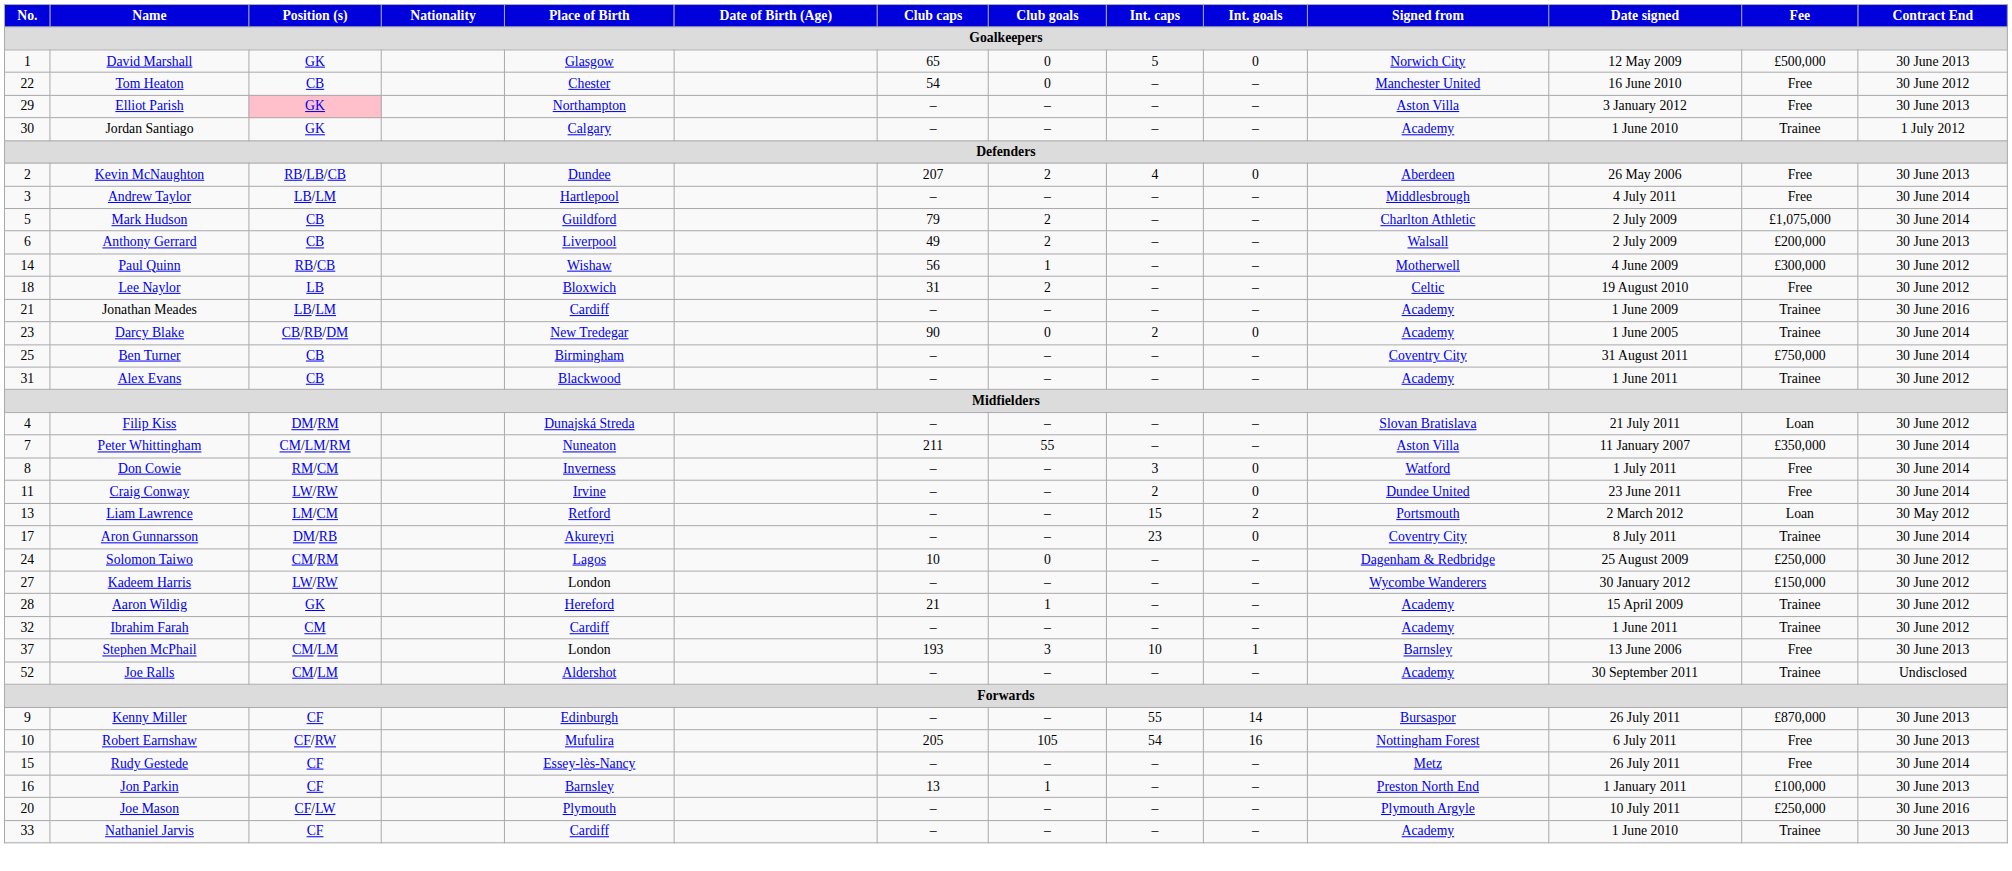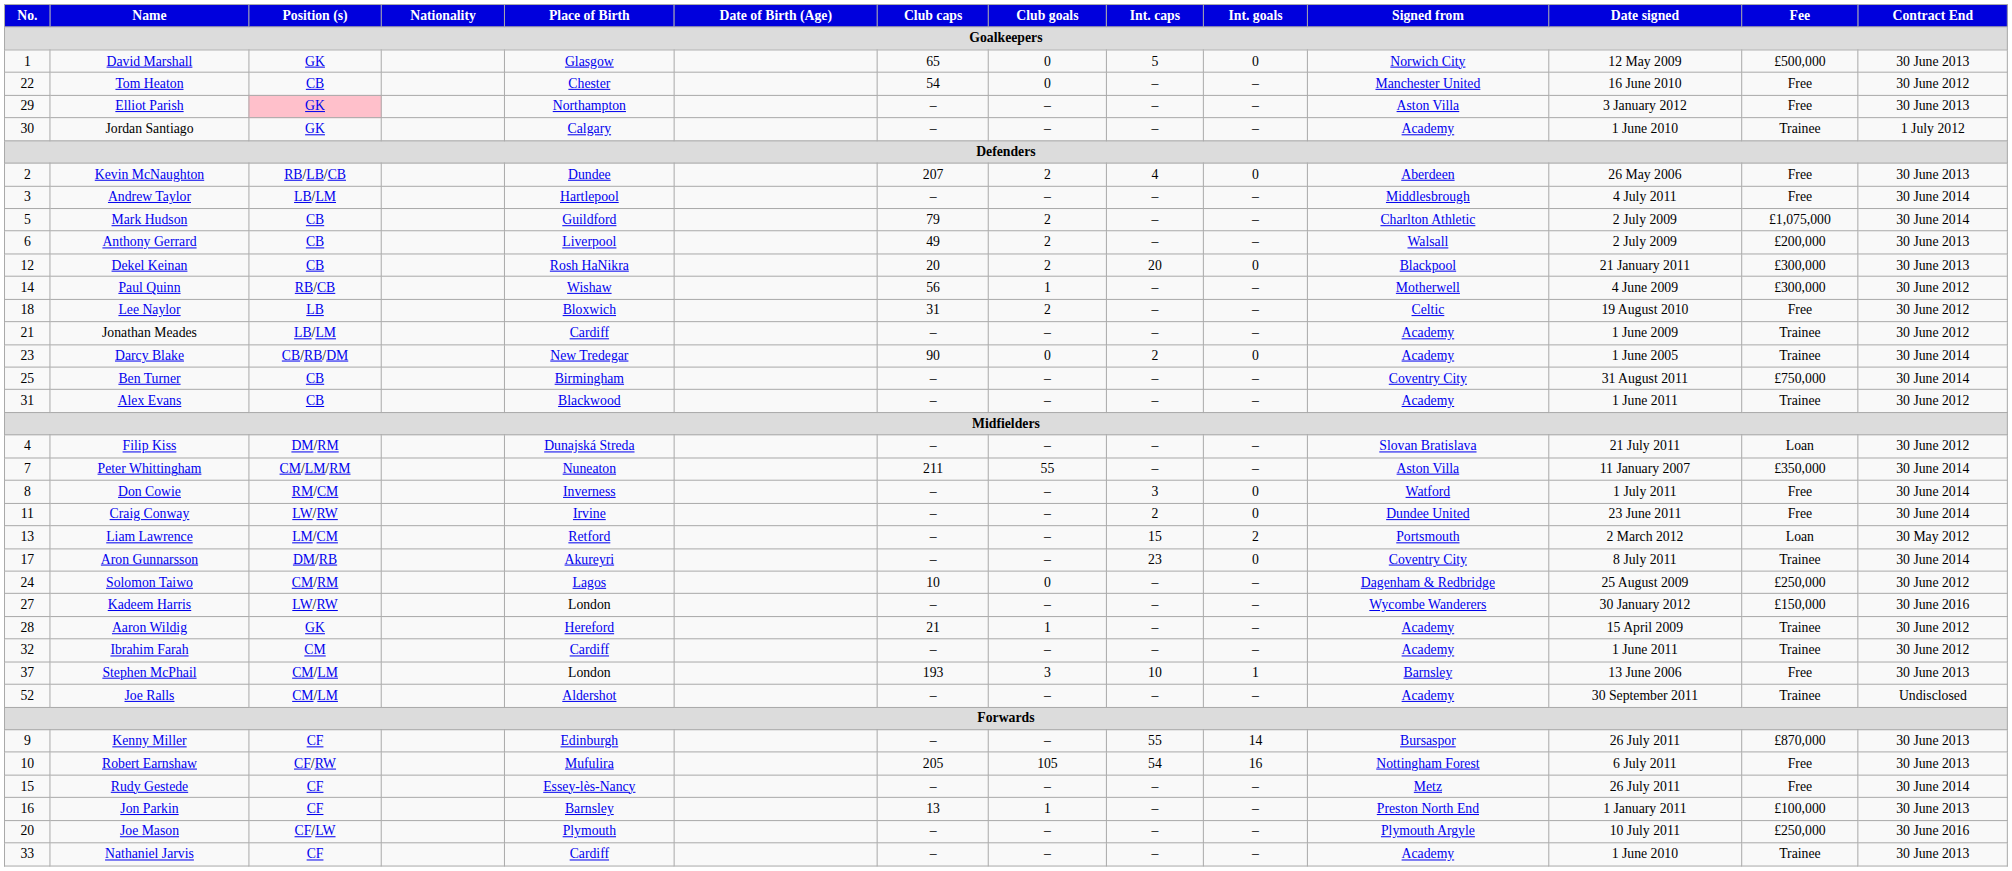 <table class="wikitable" style="text-align:center; font-size:85%; width:100%;">
 <tr>
 <th style="background:#0000DD; color:#FFFFFF; text-align:center;">No.</th>
 <th style="background:#0000DD; color:#FFFFFF; text-align:center;">Name</th>
 <th style="background:#0000DD; color:#FFFFFF; text-align:center;">Position (s)</th>
 <th style="background:#0000DD; color:#FFFFFF; text-align:center;">Nationality</th>
 <th style="background:#0000DD; color:#FFFFFF; text-align:center;">Place of Birth</th>
 <th style="background:#0000DD; color:#FFFFFF; text-align:center;">Date of Birth (Age)</th>
 <th style="background:#0000DD; color:#FFFFFF; text-align:center;">Club caps</th>
 <th style="background:#0000DD; color:#FFFFFF; text-align:center;">Club goals</th>
 <th style="background:#0000DD; color:#FFFFFF; text-align:center;">Int. caps</th>
 <th style="background:#0000DD; color:#FFFFFF; text-align:center;">Int. goals</th>
 <th style="background:#0000DD; color:#FFFFFF; text-align:center;">Signed from</th>
 <th style="background:#0000DD; color:#FFFFFF; text-align:center;">Date signed</th>
 <th style="background:#0000DD; color:#FFFFFF; text-align:center;">Fee</th>
 <th style="background:#0000DD; color:#FFFFFF; text-align:center;">Contract End</th>
 </tr>
 <tr>
 <th colspan="14" style="background:#dcdcdc; text-align:center;">Goalkeepers</th>
 </tr>
 <tr>
 <td>1</td>
 <td><a href='#'>David Marshall</a></td>
 <td><a href='#'>GK</a></td>
 <td></td>
 <td><a href='#'>Glasgow</a></td>
 <td></td>
 <td>65</td>
 <td>0</td>
 <td>5</td>
 <td>0</td>
 <td><a href='#'>Norwich City</a></td>
 <td>12 May 2009</td>
 <td>£500,000</td>
 <td>30 June 2013</td>
 </tr>
 <tr>
 <td>22</td>
 <td><a href='#'>Tom Heaton</a></td>
 <td><a href='#'>CB</a></td>
 <td></td>
 <td><a href='#'>Chester</a></td>
 <td></td>
 <td>54</td>
 <td>0</td>
 <td>–</td>
 <td>–</td>
 <td><a href='#'>Manchester United</a></td>
 <td>16 June 2010</td>
 <td>Free</td>
 <td>30 June 2012</td>
 </tr>
 <tr>
 <td>29</td>
 <td><a href='#'>Elliot Parish</a></td>
 <td style="background: pink;"><a href='#'>GK</a></td>
 <td></td>
 <td><a href='#'>Northampton</a></td>
 <td></td>
 <td>–</td>
 <td>–</td>
 <td>–</td>
 <td>–</td>
 <td><a href='#'>Aston Villa</a></td>
 <td>3 January 2012</td>
 <td>Free</td>
 <td>30 June 2013</td>
 </tr>
 <tr>
 <td>30</td>
 <td>Jordan Santiago</td>
 <td><a href='#'>GK</a></td>
 <td></td>
 <td><a href='#'>Calgary</a></td>
 <td></td>
 <td>–</td>
 <td>–</td>
 <td>–</td>
 <td>–</td>
 <td><a href='#'>Academy</a></td>
 <td>1 June 2010</td>
 <td>Trainee</td>
 <td>1 July 2012</td>
 </tr>
 <tr>
 <th colspan="14" style="background:#dcdcdc; text-align:center;">Defenders</th>
 </tr>
 <tr>
 <td>2</td>
 <td><a href='#'>Kevin McNaughton</a></td>
 <td><a href='#'>RB</a>/<a href='#'>LB</a>/<a href='#'>CB</a></td>
 <td></td>
 <td><a href='#'>Dundee</a></td>
 <td></td>
 <td>207</td>
 <td>2</td>
 <td>4</td>
 <td>0</td>
 <td><a href='#'>Aberdeen</a></td>
 <td>26 May 2006</td>
 <td>Free</td>
 <td>30 June 2013</td>
 </tr>
 <tr>
 <td>3</td>
 <td><a href='#'>Andrew Taylor</a></td>
 <td><a href='#'>LB</a>/<a href='#'>LM</a></td>
 <td></td>
 <td><a href='#'>Hartlepool</a></td>
 <td></td>
 <td>–</td>
 <td>–</td>
 <td>–</td>
 <td>–</td>
 <td><a href='#'>Middlesbrough</a></td>
 <td>4 July 2011</td>
 <td>Free</td>
 <td>30 June 2014</td>
 </tr>
 <tr>
 <td>5</td>
 <td><a href='#'>Mark Hudson</a></td>
 <td><a href='#'>CB</a></td>
 <td></td>
 <td><a href='#'>Guildford</a></td>
 <td></td>
 <td>79</td>
 <td>2</td>
 <td>–</td>
 <td>–</td>
 <td><a href='#'>Charlton Athletic</a></td>
 <td>2 July 2009</td>
 <td>£1,075,000</td>
 <td>30 June 2014</td>
 </tr>
 <tr>
 <td>6</td>
 <td><a href='#'>Anthony Gerrard</a></td>
 <td><a href='#'>CB</a></td>
 <td></td>
 <td><a href='#'>Liverpool</a></td>
 <td></td>
 <td>49</td>
 <td>2</td>
 <td>–</td>
 <td>–</td>
 <td><a href='#'>Walsall</a></td>
 <td>2 July 2009</td>
 <td>£200,000</td>
 <td>30 June 2013</td>
 </tr>
 <tr>
+<td>12</td>
+<td><a href='#'>Dekel Keinan</a></td>
+<td><a href='#'>CB</a></td>
+<td></td>
+<td><a href='#'>Rosh HaNikra</a></td>
+<td></td>
+<td>20</td>
+<td>2</td>
+<td>20</td>
+<td>0</td>
+<td><a href='#'>Blackpool</a></td>
+<td>21 January 2011</td>
+<td>£300,000</td>
+<td>30 June 2013</td>
+</tr>
+<tr>
 <td>14</td>
 <td><a href='#'>Paul Quinn</a></td>
 <td><a href='#'>RB</a>/<a href='#'>CB</a></td>
 <td></td>
 <td><a href='#'>Wishaw</a></td>
 <td></td>
 <td>56</td>
 <td>1</td>
 <td>–</td>
 <td>–</td>
 <td><a href='#'>Motherwell</a></td>
 <td>4 June 2009</td>
 <td>£300,000</td>
 <td>30 June 2012</td>
 </tr>
 <tr>
 <td>18</td>
 <td><a href='#'>Lee Naylor</a></td>
 <td><a href='#'>LB</a></td>
 <td></td>
 <td><a href='#'>Bloxwich</a></td>
 <td></td>
 <td>31</td>
 <td>2</td>
 <td>–</td>
 <td>–</td>
 <td><a href='#'>Celtic</a></td>
 <td>19 August 2010</td>
 <td>Free</td>
 <td>30 June 2012</td>
 </tr>
 <tr>
 <td>21</td>
 <td>Jonathan Meades</td>
 <td><a href='#'>LB</a>/<a href='#'>LM</a></td>
 <td></td>
 <td><a href='#'>Cardiff</a></td>
 <td></td>
 <td>–</td>
 <td>–</td>
 <td>–</td>
 <td>–</td>
 <td><a href='#'>Academy</a></td>
 <td>1 June 2009</td>
 <td>Trainee</td>
-<td>30 June 2016</td>
+<td>30 June 2012</td>
 </tr>
 <tr>
 <td>23</td>
 <td><a href='#'>Darcy Blake</a></td>
 <td><a href='#'>CB</a>/<a href='#'>RB</a>/<a href='#'>DM</a></td>
 <td></td>
 <td><a href='#'>New Tredegar</a></td>
 <td></td>
 <td>90</td>
 <td>0</td>
 <td>2</td>
 <td>0</td>
 <td><a href='#'>Academy</a></td>
 <td>1 June 2005</td>
 <td>Trainee</td>
 <td>30 June 2014</td>
 </tr>
 <tr>
 <td>25</td>
 <td><a href='#'>Ben Turner</a></td>
 <td><a href='#'>CB</a></td>
 <td></td>
 <td><a href='#'>Birmingham</a></td>
 <td></td>
 <td>–</td>
 <td>–</td>
 <td>–</td>
 <td>–</td>
 <td><a href='#'>Coventry City</a></td>
 <td>31 August 2011</td>
 <td>£750,000</td>
 <td>30 June 2014</td>
 </tr>
 <tr>
 <td>31</td>
 <td><a href='#'>Alex Evans</a></td>
 <td><a href='#'>CB</a></td>
 <td></td>
 <td><a href='#'>Blackwood</a></td>
 <td></td>
 <td>–</td>
 <td>–</td>
 <td>–</td>
 <td>–</td>
 <td><a href='#'>Academy</a></td>
 <td>1 June 2011</td>
 <td>Trainee</td>
 <td>30 June 2012</td>
 </tr>
 <tr>
 <th colspan="14" style="background:#dcdcdc; text-align:center;">Midfielders</th>
 </tr>
 <tr>
 <td>4</td>
 <td><a href='#'>Filip Kiss</a></td>
 <td><a href='#'>DM</a>/<a href='#'>RM</a></td>
 <td></td>
 <td><a href='#'>Dunajská Streda</a></td>
 <td></td>
 <td>–</td>
 <td>–</td>
 <td>–</td>
 <td>–</td>
 <td><a href='#'>Slovan Bratislava</a></td>
 <td>21 July 2011</td>
 <td>Loan</td>
 <td>30 June 2012</td>
 </tr>
 <tr>
 <td>7</td>
 <td><a href='#'>Peter Whittingham</a></td>
 <td><a href='#'>CM</a>/<a href='#'>LM</a>/<a href='#'>RM</a></td>
 <td></td>
 <td><a href='#'>Nuneaton</a></td>
 <td></td>
 <td>211</td>
 <td>55</td>
 <td>–</td>
 <td>–</td>
 <td><a href='#'>Aston Villa</a></td>
 <td>11 January 2007</td>
 <td>£350,000</td>
 <td>30 June 2014</td>
 </tr>
 <tr>
 <td>8</td>
 <td><a href='#'>Don Cowie</a></td>
 <td><a href='#'>RM</a>/<a href='#'>CM</a></td>
 <td></td>
 <td><a href='#'>Inverness</a></td>
 <td></td>
 <td>–</td>
 <td>–</td>
 <td>3</td>
 <td>0</td>
 <td><a href='#'>Watford</a></td>
 <td>1 July 2011</td>
 <td>Free</td>
 <td>30 June 2014</td>
 </tr>
 <tr>
 <td>11</td>
 <td><a href='#'>Craig Conway</a></td>
 <td><a href='#'>LW</a>/<a href='#'>RW</a></td>
 <td></td>
 <td><a href='#'>Irvine</a></td>
 <td></td>
 <td>–</td>
 <td>–</td>
 <td>2</td>
 <td>0</td>
 <td><a href='#'>Dundee United</a></td>
 <td>23 June 2011</td>
 <td>Free</td>
 <td>30 June 2014</td>
 </tr>
 <tr>
 <td>13</td>
 <td><a href='#'>Liam Lawrence</a></td>
 <td><a href='#'>LM</a>/<a href='#'>CM</a></td>
 <td></td>
 <td><a href='#'>Retford</a> </td>
 <td></td>
 <td>–</td>
 <td>–</td>
 <td>15</td>
 <td>2</td>
 <td><a href='#'>Portsmouth</a></td>
 <td>2 March 2012</td>
 <td>Loan</td>
 <td>30 May 2012</td>
 </tr>
 <tr>
 <td>17</td>
 <td><a href='#'>Aron Gunnarsson</a></td>
 <td><a href='#'>DM</a>/<a href='#'>RB</a></td>
 <td></td>
 <td><a href='#'>Akureyri</a></td>
 <td></td>
 <td>–</td>
 <td>–</td>
 <td>23</td>
 <td>0</td>
 <td><a href='#'>Coventry City</a></td>
 <td>8 July 2011</td>
 <td>Trainee</td>
 <td>30 June 2014</td>
 </tr>
 <tr>
 <td>24</td>
 <td><a href='#'>Solomon Taiwo</a></td>
 <td><a href='#'>CM</a>/<a href='#'>RM</a></td>
 <td></td>
 <td><a href='#'>Lagos</a></td>
 <td></td>
 <td>10</td>
 <td>0</td>
 <td>–</td>
 <td>–</td>
 <td><a href='#'>Dagenham & Redbridge</a></td>
 <td>25 August 2009</td>
 <td>£250,000</td>
 <td>30 June 2012</td>
 </tr>
 <tr>
 <td>27</td>
 <td><a href='#'>Kadeem Harris</a></td>
 <td><a href='#'>LW</a>/<a href='#'>RW</a></td>
 <td></td>
 <td>London</td>
 <td></td>
 <td>–</td>
 <td>–</td>
 <td>–</td>
 <td>–</td>
 <td><a href='#'>Wycombe Wanderers</a></td>
 <td>30 January 2012</td>
 <td>£150,000</td>
-<td>30 June 2012</td>
+<td>30 June 2016</td>
 </tr>
 <tr>
 <td>28</td>
 <td><a href='#'>Aaron Wildig</a></td>
 <td><a href='#'>GK</a></td>
 <td></td>
 <td><a href='#'>Hereford</a></td>
 <td></td>
 <td>21</td>
 <td>1</td>
 <td>–</td>
 <td>–</td>
 <td><a href='#'>Academy</a></td>
 <td>15 April 2009</td>
 <td>Trainee</td>
 <td>30 June 2012</td>
 </tr>
 <tr>
 <td>32</td>
 <td><a href='#'>Ibrahim Farah</a></td>
 <td><a href='#'>CM</a></td>
 <td></td>
 <td><a href='#'>Cardiff</a></td>
 <td></td>
 <td>–</td>
 <td>–</td>
 <td>–</td>
 <td>–</td>
 <td><a href='#'>Academy</a></td>
 <td>1 June 2011</td>
 <td>Trainee</td>
 <td>30 June 2012</td>
 </tr>
 <tr>
 <td>37</td>
 <td><a href='#'>Stephen McPhail</a></td>
 <td><a href='#'>CM</a>/<a href='#'>LM</a></td>
 <td></td>
 <td>London </td>
 <td></td>
 <td>193</td>
 <td>3</td>
 <td>10</td>
 <td>1</td>
 <td><a href='#'>Barnsley</a></td>
 <td>13 June 2006</td>
 <td>Free</td>
 <td>30 June 2013</td>
 </tr>
 <tr>
 <td>52</td>
 <td><a href='#'>Joe Ralls</a></td>
 <td><a href='#'>CM</a>/<a href='#'>LM</a></td>
 <td></td>
 <td><a href='#'>Aldershot</a></td>
 <td></td>
 <td>–</td>
 <td>–</td>
 <td>–</td>
 <td>–</td>
 <td><a href='#'>Academy</a></td>
 <td>30 September 2011</td>
 <td>Trainee</td>
 <td>Undisclosed</td>
 </tr>
 <tr>
 <th colspan="14" style="background:#dcdcdc; text-align:center;">Forwards</th>
 </tr>
 <tr>
 <td>9</td>
 <td><a href='#'>Kenny Miller</a></td>
 <td><a href='#'>CF</a></td>
 <td></td>
 <td><a href='#'>Edinburgh</a></td>
 <td></td>
 <td>–</td>
 <td>–</td>
 <td>55</td>
 <td>14</td>
 <td><a href='#'>Bursaspor</a></td>
 <td>26 July 2011</td>
 <td>£870,000</td>
 <td>30 June 2013</td>
 </tr>
 <tr>
 <td>10</td>
 <td><a href='#'>Robert Earnshaw</a></td>
 <td><a href='#'>CF</a>/<a href='#'>RW</a></td>
 <td></td>
 <td><a href='#'>Mufulira</a> </td>
 <td></td>
 <td>205</td>
 <td>105</td>
 <td>54</td>
 <td>16</td>
 <td><a href='#'>Nottingham Forest</a></td>
 <td>6 July 2011</td>
 <td>Free</td>
 <td>30 June 2013</td>
 </tr>
 <tr>
 <td>15</td>
 <td><a href='#'>Rudy Gestede</a></td>
 <td><a href='#'>CF</a></td>
 <td></td>
 <td><a href='#'>Essey-lès-Nancy</a></td>
 <td></td>
 <td>–</td>
 <td>–</td>
 <td>–</td>
 <td>–</td>
 <td><a href='#'>Metz</a></td>
 <td>26 July 2011</td>
 <td>Free</td>
 <td>30 June 2014</td>
 </tr>
 <tr>
 <td>16</td>
 <td><a href='#'>Jon Parkin</a></td>
 <td><a href='#'>CF</a></td>
 <td></td>
 <td><a href='#'>Barnsley</a></td>
 <td></td>
 <td>13</td>
 <td>1</td>
 <td>–</td>
 <td>–</td>
 <td><a href='#'>Preston North End</a></td>
 <td>1 January 2011</td>
 <td>£100,000</td>
 <td>30 June 2013</td>
 </tr>
 <tr>
 <td>20</td>
 <td><a href='#'>Joe Mason</a></td>
 <td><a href='#'>CF</a>/<a href='#'>LW</a></td>
 <td></td>
 <td><a href='#'>Plymouth</a> </td>
 <td></td>
 <td>–</td>
 <td>–</td>
 <td>–</td>
 <td>–</td>
 <td><a href='#'>Plymouth Argyle</a></td>
 <td>10 July 2011</td>
 <td>£250,000</td>
 <td>30 June 2016</td>
 </tr>
 <tr>
 <td>33</td>
 <td><a href='#'>Nathaniel Jarvis</a></td>
 <td><a href='#'>CF</a></td>
 <td></td>
 <td><a href='#'>Cardiff</a></td>
 <td></td>
 <td>–</td>
 <td>–</td>
 <td>–</td>
 <td>–</td>
 <td><a href='#'>Academy</a></td>
 <td>1 June 2010</td>
 <td>Trainee</td>
 <td>30 June 2013</td>
 </tr>
 </table>
